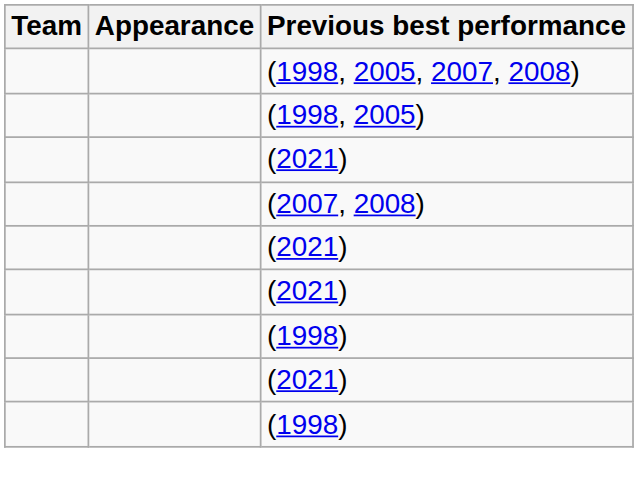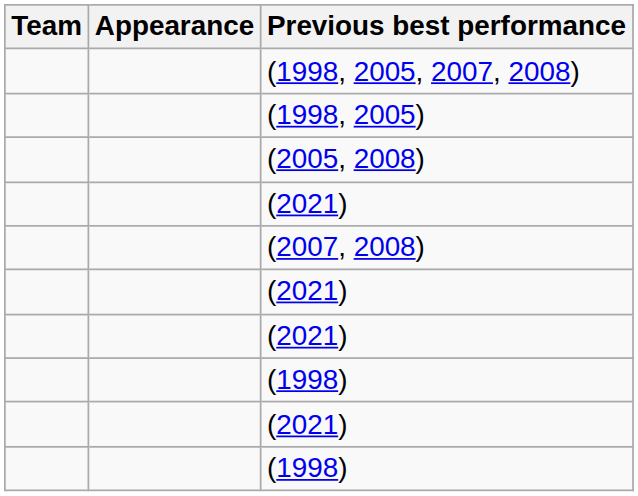 <table class="wikitable sortable" style="text-align: left;">
 <tr>
 <th>Team</th>
 <th>Appearance</th>
 <th>Previous best performance</th>
 </tr>
 <tr>
 <td></td>
 <td></td>
 <td> (<a href='#'>1998</a>, <a href='#'>2005</a>, <a href='#'>2007</a>, <a href='#'>2008</a>)</td>
 </tr>
 <tr>
 <td></td>
 <td></td>
 <td> (<a href='#'>1998</a>, <a href='#'>2005</a>)</td>
+</tr>
+<tr>
+<td></td>
+<td></td>
+<td> (<a href='#'>2005</a>, <a href='#'>2008</a>)</td>
 </tr>
 <tr>
 <td></td>
 <td></td>
 <td> (<a href='#'>2021</a>)</td>
 </tr>
 <tr>
 <td></td>
 <td></td>
 <td> (<a href='#'>2007</a>, <a href='#'>2008</a>)</td>
 </tr>
 <tr>
 <td></td>
 <td></td>
 <td> (<a href='#'>2021</a>)</td>
 </tr>
 <tr>
 <td></td>
 <td></td>
 <td> (<a href='#'>2021</a>)</td>
 </tr>
 <tr>
 <td></td>
 <td></td>
 <td> (<a href='#'>1998</a>)</td>
 </tr>
 <tr>
 <td> <em></em></td>
 <td></td>
 <td> (<a href='#'>2021</a>)</td>
 </tr>
 <tr>
 <td></td>
 <td></td>
 <td> (<a href='#'>1998</a>)</td>
 </tr>
 </table>
